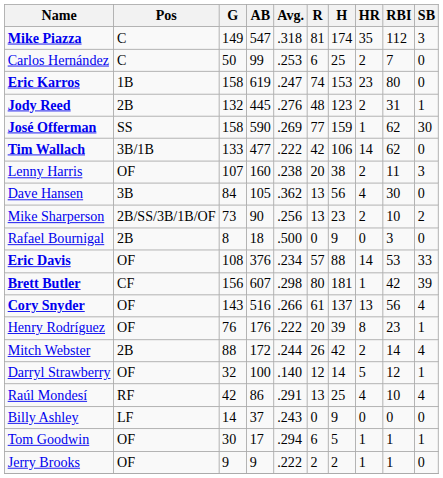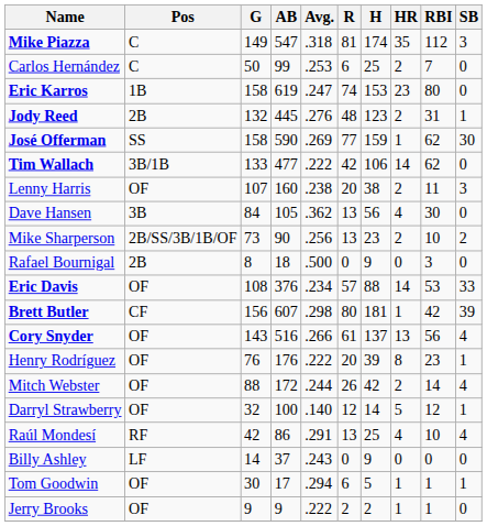 <table class="wikitable sortable" style="text-align:left">
 <tr>
 <th>Name</th>
 <th>Pos</th>
 <th>G</th>
 <th>AB</th>
 <th>Avg.</th>
 <th>R</th>
 <th>H</th>
 <th>HR</th>
 <th>RBI</th>
 <th>SB</th>
 </tr>
 <tr>
 <td><strong><a href='#'>Mike Piazza</a></strong></td>
 <td>C</td>
 <td>149</td>
 <td>547</td>
 <td>.318</td>
 <td>81</td>
 <td>174</td>
 <td>35</td>
 <td>112</td>
 <td>3</td>
 </tr>
 <tr>
 <td><a href='#'>Carlos Hernández</a></td>
 <td>C</td>
 <td>50</td>
 <td>99</td>
 <td>.253</td>
 <td>6</td>
 <td>25</td>
 <td>2</td>
 <td>7</td>
 <td>0</td>
 </tr>
 <tr>
 <td><strong><a href='#'>Eric Karros</a></strong></td>
 <td>1B</td>
 <td>158</td>
 <td>619</td>
 <td>.247</td>
 <td>74</td>
 <td>153</td>
 <td>23</td>
 <td>80</td>
 <td>0</td>
 </tr>
 <tr>
 <td><strong><a href='#'>Jody Reed</a></strong></td>
 <td>2B</td>
 <td>132</td>
 <td>445</td>
 <td>.276</td>
 <td>48</td>
 <td>123</td>
 <td>2</td>
 <td>31</td>
 <td>1</td>
 </tr>
 <tr>
 <td><strong><a href='#'>José Offerman</a>	</strong></td>
 <td>SS</td>
 <td>158</td>
 <td>590</td>
 <td>.269</td>
 <td>77</td>
 <td>159</td>
 <td>1</td>
 <td>62</td>
 <td>30</td>
 </tr>
 <tr>
 <td><strong><a href='#'>Tim Wallach</a></strong></td>
 <td>3B/1B</td>
 <td>133</td>
 <td>477</td>
 <td>.222</td>
 <td>42</td>
 <td>106</td>
 <td>14</td>
 <td>62</td>
 <td>0</td>
 </tr>
 <tr>
 <td><a href='#'>Lenny Harris</a></td>
 <td>OF</td>
 <td>107</td>
 <td>160</td>
 <td>.238</td>
 <td>20</td>
 <td>38</td>
 <td>2</td>
 <td>11</td>
 <td>3</td>
 </tr>
 <tr>
 <td><a href='#'>Dave Hansen</a></td>
 <td>3B</td>
 <td>84</td>
 <td>105</td>
 <td>.362</td>
 <td>13</td>
 <td>56</td>
 <td>4</td>
 <td>30</td>
 <td>0</td>
 </tr>
 <tr>
 <td><a href='#'>Mike Sharperson</a></td>
 <td>2B/SS/3B/1B/OF</td>
 <td>73</td>
 <td>90</td>
 <td>.256</td>
 <td>13</td>
 <td>23</td>
 <td>2</td>
 <td>10</td>
 <td>2</td>
 </tr>
 <tr>
 <td><a href='#'>Rafael Bournigal</a></td>
 <td>2B</td>
 <td>8</td>
 <td>18</td>
 <td>.500</td>
 <td>0</td>
 <td>9</td>
 <td>0</td>
 <td>3</td>
 <td>0</td>
 </tr>
 <tr>
 <td><strong><a href='#'>Eric Davis</a></strong></td>
 <td>OF</td>
 <td>108</td>
 <td>376</td>
 <td>.234</td>
 <td>57</td>
 <td>88</td>
 <td>14</td>
 <td>53</td>
 <td>33</td>
 </tr>
 <tr>
 <td><strong><a href='#'>Brett Butler</a></strong></td>
 <td>CF</td>
 <td>156</td>
 <td>607</td>
 <td>.298</td>
 <td>80</td>
 <td>181</td>
 <td>1</td>
 <td>42</td>
 <td>39</td>
 </tr>
 <tr>
 <td><strong><a href='#'>Cory Snyder</a></strong></td>
 <td>OF</td>
 <td>143</td>
 <td>516</td>
 <td>.266</td>
 <td>61</td>
 <td>137</td>
 <td>13</td>
 <td>56</td>
 <td>4</td>
 </tr>
 <tr>
 <td><a href='#'>Henry Rodríguez</a></td>
 <td>OF</td>
 <td>76</td>
 <td>176</td>
 <td>.222</td>
 <td>20</td>
 <td>39</td>
 <td>8</td>
 <td>23</td>
 <td>1</td>
 </tr>
 <tr>
 <td><a href='#'>Mitch Webster</a></td>
-<td>2B</td>
+<td>OF</td>
 <td>88</td>
 <td>172</td>
 <td>.244</td>
 <td>26</td>
 <td>42</td>
 <td>2</td>
 <td>14</td>
 <td>4</td>
 </tr>
 <tr>
 <td><a href='#'>Darryl Strawberry</a></td>
 <td>OF</td>
 <td>32</td>
 <td>100</td>
 <td>.140</td>
 <td>12</td>
 <td>14</td>
 <td>5</td>
 <td>12</td>
 <td>1</td>
 </tr>
 <tr>
 <td><a href='#'>Raúl Mondesí</a></td>
 <td>RF</td>
 <td>42</td>
 <td>86</td>
 <td>.291</td>
 <td>13</td>
 <td>25</td>
 <td>4</td>
 <td>10</td>
 <td>4</td>
 </tr>
 <tr>
 <td><a href='#'>Billy Ashley</a></td>
 <td>LF</td>
 <td>14</td>
 <td>37</td>
 <td>.243</td>
 <td>0</td>
 <td>9</td>
 <td>0</td>
 <td>0</td>
 <td>0</td>
 </tr>
 <tr>
 <td><a href='#'>Tom Goodwin</a></td>
 <td>OF</td>
 <td>30</td>
 <td>17</td>
 <td>.294</td>
 <td>6</td>
 <td>5</td>
 <td>1</td>
 <td>1</td>
 <td>1</td>
 </tr>
 <tr>
 <td><a href='#'>Jerry Brooks</a></td>
 <td>OF</td>
 <td>9</td>
 <td>9</td>
 <td>.222</td>
 <td>2</td>
 <td>2</td>
 <td>1</td>
 <td>1</td>
 <td>0</td>
 </tr>
 <tr>
 </tr>
 </table>
